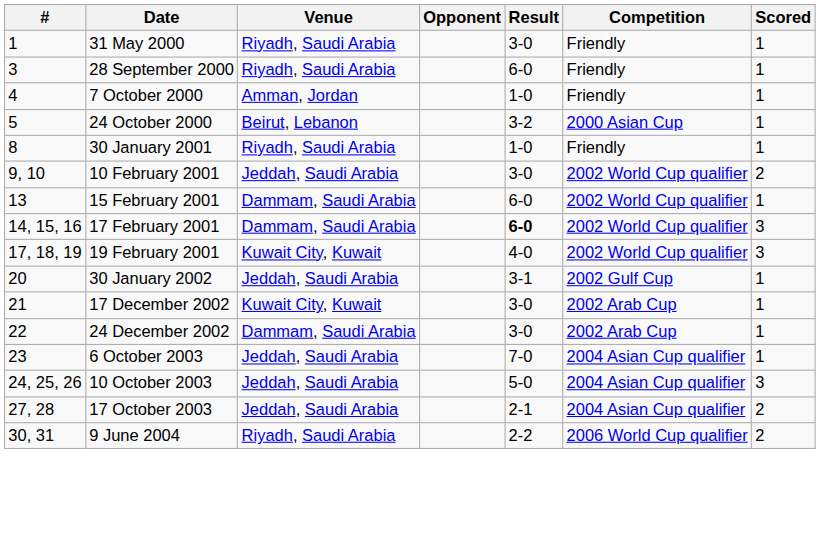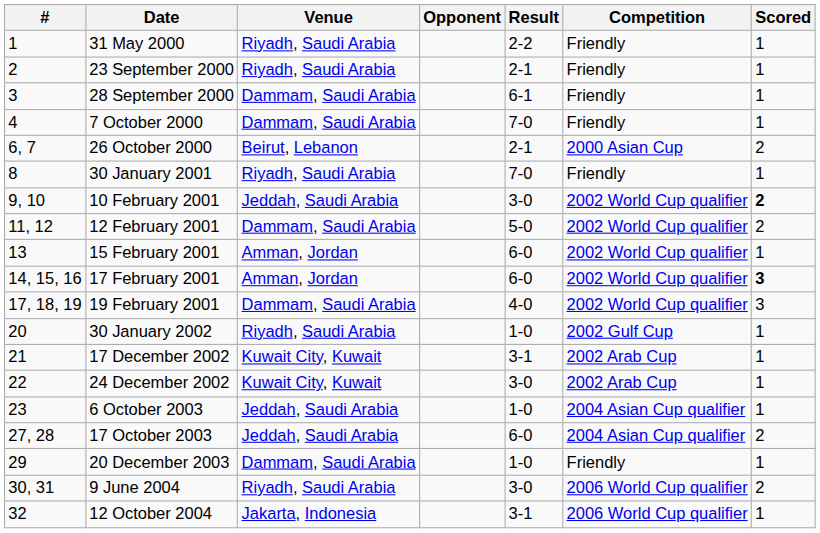 <table class="wikitable collapsible collapsed">
 <tr>
 <th>#</th>
 <th>Date</th>
 <th>Venue</th>
 <th>Opponent</th>
 <th>Result</th>
 <th>Competition</th>
 <th>Scored</th>
 </tr>
 <tr>
 <td>1</td>
 <td>31 May 2000</td>
 <td><a href='#'>Riyadh</a>, <a href='#'>Saudi Arabia</a></td>
 <td></td>
-<td>3-0</td>
+<td>2-2</td>
+<td>Friendly</td>
+<td>1</td>
+</tr>
+<tr>
+<td>2</td>
+<td>23 September 2000</td>
+<td><a href='#'>Riyadh</a>, <a href='#'>Saudi Arabia</a></td>
+<td></td>
+<td>2-1</td>
 <td>Friendly</td>
 <td>1</td>
 </tr>
 <tr>
 <td>3</td>
 <td>28 September 2000</td>
-<td><a href='#'>Riyadh</a>, <a href='#'>Saudi Arabia</a></td>
+<td><a href='#'>Dammam</a>, <a href='#'>Saudi Arabia</a></td>
 <td></td>
-<td>6-0</td>
+<td>6-1</td>
 <td>Friendly</td>
 <td>1</td>
 </tr>
 <tr>
 <td>4</td>
 <td>7 October 2000</td>
-<td><a href='#'>Amman</a>, <a href='#'>Jordan</a></td>
+<td><a href='#'>Dammam</a>, <a href='#'>Saudi Arabia</a></td>
 <td></td>
-<td>1-0</td>
+<td>7-0</td>
 <td>Friendly</td>
 <td>1</td>
 </tr>
 <tr>
-<td>5</td>
-<td>24 October 2000</td>
+<td>6, 7</td>
+<td>26 October 2000</td>
 <td><a href='#'>Beirut</a>, <a href='#'>Lebanon</a></td>
 <td></td>
-<td>3-2</td>
+<td>2-1</td>
 <td><a href='#'>2000 Asian Cup</a></td>
-<td>1</td>
+<td>2</td>
 </tr>
 <tr>
 <td>8</td>
 <td>30 January 2001</td>
 <td><a href='#'>Riyadh</a>, <a href='#'>Saudi Arabia</a></td>
 <td></td>
-<td>1-0</td>
+<td>7-0</td>
 <td>Friendly</td>
 <td>1</td>
 </tr>
 <tr>
 <td>9, 10</td>
 <td>10 February 2001</td>
 <td><a href='#'>Jeddah</a>, <a href='#'>Saudi Arabia</a></td>
 <td></td>
 <td>3-0</td>
 <td><a href='#'>2002 World Cup qualifier</a></td>
+<td><strong>2</strong></td>
+</tr>
+<tr>
+<td>11, 12</td>
+<td>12 February 2001</td>
+<td><a href='#'>Dammam</a>, <a href='#'>Saudi Arabia</a></td>
+<td></td>
+<td>5-0</td>
+<td><a href='#'>2002 World Cup qualifier</a></td>
 <td>2</td>
 </tr>
 <tr>
 <td>13</td>
 <td>15 February 2001</td>
-<td><a href='#'>Dammam</a>, <a href='#'>Saudi Arabia</a></td>
+<td><a href='#'>Amman</a>, <a href='#'>Jordan</a></td>
 <td></td>
 <td>6-0</td>
 <td><a href='#'>2002 World Cup qualifier</a></td>
 <td>1</td>
 </tr>
 <tr>
 <td>14, 15, 16</td>
 <td>17 February 2001</td>
-<td><a href='#'>Dammam</a>, <a href='#'>Saudi Arabia</a></td>
+<td><a href='#'>Amman</a>, <a href='#'>Jordan</a></td>
 <td></td>
-<td><strong>6-0</strong></td>
+<td>6-0</td>
 <td><a href='#'>2002 World Cup qualifier</a></td>
-<td>3</td>
+<td><strong>3</strong></td>
 </tr>
 <tr>
 <td>17, 18, 19</td>
 <td>19 February 2001</td>
-<td><a href='#'>Kuwait City</a>, <a href='#'>Kuwait</a></td>
+<td><a href='#'>Dammam</a>, <a href='#'>Saudi Arabia</a></td>
 <td></td>
 <td>4-0</td>
 <td><a href='#'>2002 World Cup qualifier</a></td>
 <td>3</td>
 </tr>
 <tr>
 <td>20</td>
 <td>30 January 2002</td>
-<td><a href='#'>Jeddah</a>, <a href='#'>Saudi Arabia</a></td>
+<td><a href='#'>Riyadh</a>, <a href='#'>Saudi Arabia</a></td>
 <td></td>
-<td>3-1</td>
+<td>1-0</td>
 <td><a href='#'>2002 Gulf Cup</a></td>
 <td>1</td>
 </tr>
 <tr>
 <td>21</td>
 <td>17 December 2002</td>
 <td><a href='#'>Kuwait City</a>, <a href='#'>Kuwait</a></td>
 <td></td>
-<td>3-0</td>
+<td>3-1</td>
 <td><a href='#'>2002 Arab Cup</a></td>
 <td>1</td>
 </tr>
 <tr>
 <td>22</td>
 <td>24 December 2002</td>
-<td><a href='#'>Dammam</a>, <a href='#'>Saudi Arabia</a></td>
+<td><a href='#'>Kuwait City</a>, <a href='#'>Kuwait</a></td>
 <td></td>
 <td>3-0</td>
 <td><a href='#'>2002 Arab Cup</a></td>
 <td>1</td>
 </tr>
 <tr>
 <td>23</td>
 <td>6 October 2003</td>
 <td><a href='#'>Jeddah</a>, <a href='#'>Saudi Arabia</a></td>
 <td></td>
-<td>7-0</td>
+<td>1-0</td>
 <td><a href='#'>2004 Asian Cup qualifier</a></td>
 <td>1</td>
-</tr>
-<tr>
-<td>24, 25, 26</td>
-<td>10 October 2003</td>
-<td><a href='#'>Jeddah</a>, <a href='#'>Saudi Arabia</a></td>
-<td></td>
-<td>5-0</td>
-<td><a href='#'>2004 Asian Cup qualifier</a></td>
-<td>3</td>
 </tr>
 <tr>
 <td>27, 28</td>
 <td>17 October 2003</td>
 <td><a href='#'>Jeddah</a>, <a href='#'>Saudi Arabia</a></td>
 <td></td>
-<td>2-1</td>
+<td>6-0</td>
 <td><a href='#'>2004 Asian Cup qualifier</a></td>
 <td>2</td>
+</tr>
+<tr>
+<td>29</td>
+<td>20 December 2003</td>
+<td><a href='#'>Dammam</a>, <a href='#'>Saudi Arabia</a></td>
+<td></td>
+<td>1-0</td>
+<td>Friendly</td>
+<td>1</td>
 </tr>
 <tr>
 <td>30, 31</td>
 <td>9 June 2004</td>
 <td><a href='#'>Riyadh</a>, <a href='#'>Saudi Arabia</a></td>
 <td></td>
-<td>2-2</td>
+<td>3-0</td>
 <td><a href='#'>2006 World Cup qualifier</a></td>
 <td>2</td>
 </tr>
+<tr>
+<td>32</td>
+<td>12 October 2004</td>
+<td><a href='#'>Jakarta</a>, <a href='#'>Indonesia</a></td>
+<td></td>
+<td>3-1</td>
+<td><a href='#'>2006 World Cup qualifier</a></td>
+<td>1</td>
+</tr>
 </table>
